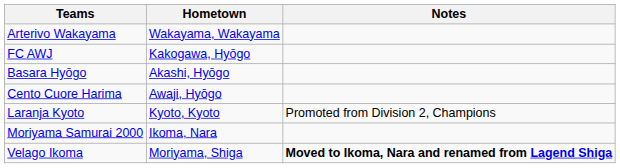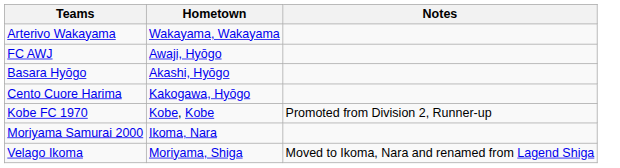 <table class="wikitable">
 <tr>
 <th>Teams</th>
 <th>Hometown</th>
 <th>Notes</th>
 </tr>
 <tr>
 <td><a href='#'>Arterivo Wakayama</a></td>
 <td><a href='#'>Wakayama, Wakayama</a></td>
 <td></td>
 </tr>
 <tr>
 <td><a href='#'>FC AWJ</a></td>
-<td><a href='#'>Kakogawa, Hyōgo</a></td>
+<td><a href='#'>Awaji, Hyōgo</a></td>
 <td></td>
 </tr>
 <tr>
 <td><a href='#'>Basara Hyōgo</a></td>
 <td><a href='#'>Akashi, Hyōgo</a></td>
 <td></td>
 </tr>
 <tr>
 <td><a href='#'>Cento Cuore Harima</a></td>
-<td><a href='#'>Awaji, Hyōgo</a></td>
+<td><a href='#'>Kakogawa, Hyōgo</a></td>
 <td></td>
 </tr>
 <tr>
-<td><a href='#'>Laranja Kyoto</a></td>
-<td><a href='#'>Kyoto, Kyoto</a></td>
-<td>Promoted from Division 2, Champions</td>
+<td><a href='#'>Kobe FC 1970</a></td>
+<td><a href='#'>Kobe</a>, <a href='#'>Kobe</a></td>
+<td>Promoted from Division 2, Runner-up</td>
 </tr>
 <tr>
 <td><a href='#'>Moriyama Samurai 2000</a></td>
 <td><a href='#'>Ikoma, Nara</a></td>
 <td></td>
 </tr>
 <tr>
 <td><a href='#'>Velago Ikoma</a></td>
 <td><a href='#'>Moriyama, Shiga</a></td>
-<td><strong>Moved to Ikoma, Nara and renamed from <a href='#'>Lagend Shiga</a></strong></td>
+<td>Moved to Ikoma, Nara and renamed from <a href='#'>Lagend Shiga</a></td>
 </tr>
 </table>
